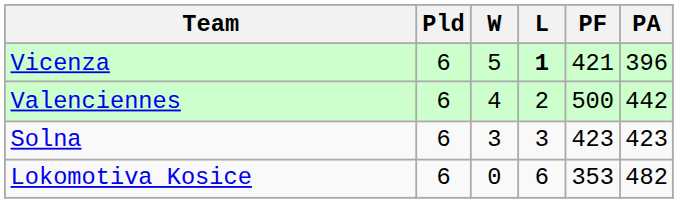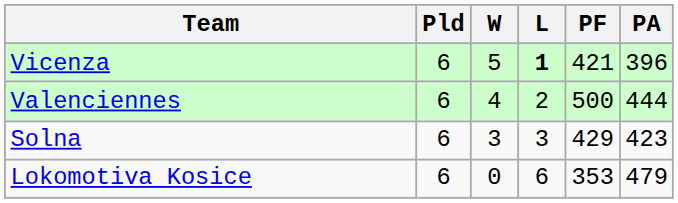 <table class="wikitable" style="text-align:center">
 <tr>
 <th width=220>Team</th>
 <th width=20>Pld</th>
 <th width=20>W</th>
 <th width=20>L</th>
 <th width=20>PF</th>
 <th width=20>PA</th>
 </tr>
 <tr bgcolor="#ccffcc">
 <td align="left"> <a href='#'>Vicenza</a></td>
 <td>6</td>
 <td>5</td>
 <td><strong>1</strong></td>
 <td>421</td>
 <td>396</td>
 </tr>
 <tr bgcolor="#ccffcc">
 <td align="left"> <a href='#'>Valenciennes</a></td>
 <td>6</td>
 <td>4</td>
 <td>2</td>
 <td>500</td>
-<td>442</td>
+<td>444</td>
 </tr>
 <tr>
 <td align="left"> <a href='#'>Solna</a></td>
 <td>6</td>
 <td>3</td>
 <td>3</td>
-<td>423</td>
+<td>429</td>
 <td>423</td>
 </tr>
 <tr>
 <td align="left"> <a href='#'>Lokomotiva Kosice</a></td>
 <td>6</td>
 <td>0</td>
 <td>6</td>
 <td>353</td>
-<td>482</td>
+<td>479</td>
 </tr>
 </table>
